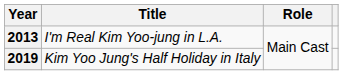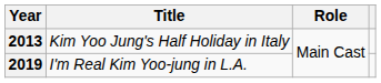 <table class="wikitable sortable plainrowheaders">
 <tr>
 <th scope="col">Year</th>
 <th scope="col">Title</th>
 <th scope="col">Role</th>
 <th scope="col" class="unsortable"></th>
 </tr>
 <tr>
 <th scope="row">2013</th>
-<td><em>I'm Real Kim Yoo-jung in L.A.</em></td>
+<td><em>Kim Yoo Jung's Half Holiday in Italy</em></td>
 <td rowspan=2>Main Cast</td>
 <td></td>
 </tr>
 <tr>
 <th scope="row">2019</th>
-<td><em>Kim Yoo Jung's Half Holiday in Italy</em></td>
+<td><em>I'm Real Kim Yoo-jung in L.A.</em></td>
 <td></td>
 </tr>
 </table>
